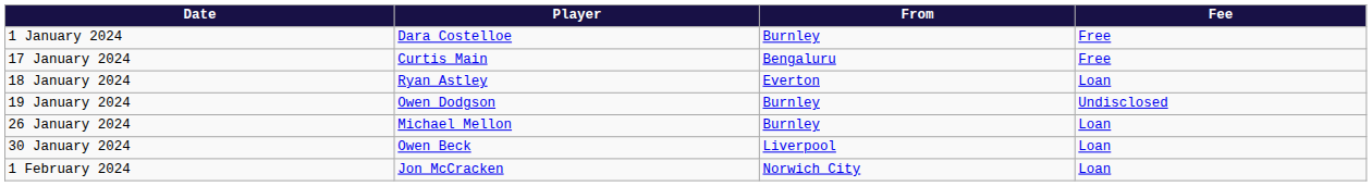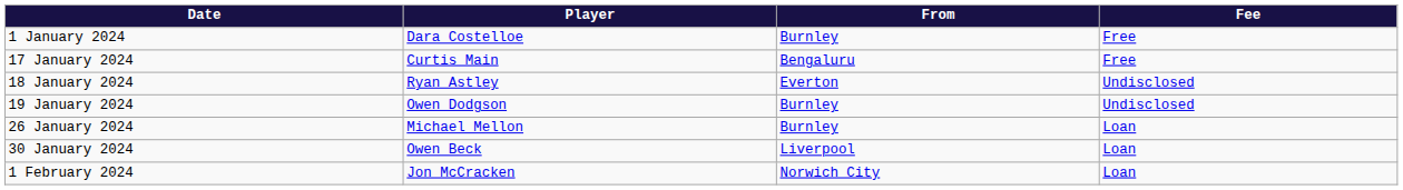 <table class="wikitable" style="text-align:left; font-size:95%;width:98%;">
 <tr>
 <th style="background:#181146; color:white;">Date</th>
 <th style="background:#181146; color:white;">Player</th>
 <th style="background:#181146; color:white;">From</th>
 <th style="background:#181146; color:white;">Fee</th>
 </tr>
 <tr>
 <td>1 January 2024</td>
 <td> <a href='#'>Dara Costelloe</a></td>
 <td> <a href='#'>Burnley</a></td>
 <td><a href='#'>Free</a></td>
 </tr>
 <tr>
 <td>17 January 2024</td>
 <td> <a href='#'>Curtis Main</a></td>
 <td> <a href='#'>Bengaluru</a></td>
 <td><a href='#'>Free</a></td>
 </tr>
 <tr>
 <td>18 January 2024</td>
 <td> <a href='#'>Ryan Astley</a></td>
 <td> <a href='#'>Everton</a></td>
-<td><a href='#'>Loan</a></td>
+<td><a href='#'>Undisclosed</a></td>
 </tr>
 <tr>
 <td>19 January 2024</td>
 <td> <a href='#'>Owen Dodgson</a></td>
 <td> <a href='#'>Burnley</a></td>
 <td><a href='#'>Undisclosed</a></td>
 </tr>
 <tr>
 <td>26 January 2024</td>
 <td> <a href='#'>Michael Mellon</a></td>
 <td> <a href='#'>Burnley</a></td>
 <td><a href='#'>Loan</a></td>
 </tr>
 <tr>
 <td>30 January 2024</td>
 <td> <a href='#'>Owen Beck</a></td>
 <td> <a href='#'>Liverpool</a></td>
 <td><a href='#'>Loan</a></td>
 </tr>
 <tr>
 <td>1 February 2024</td>
 <td> <a href='#'>Jon McCracken</a></td>
 <td> <a href='#'>Norwich City</a></td>
 <td><a href='#'>Loan</a></td>
 </tr>
 </table>
